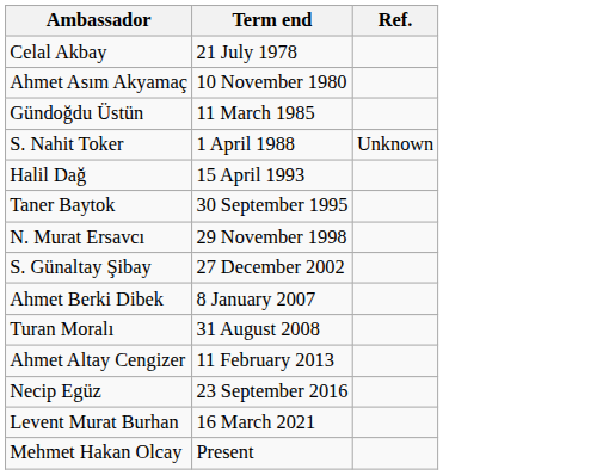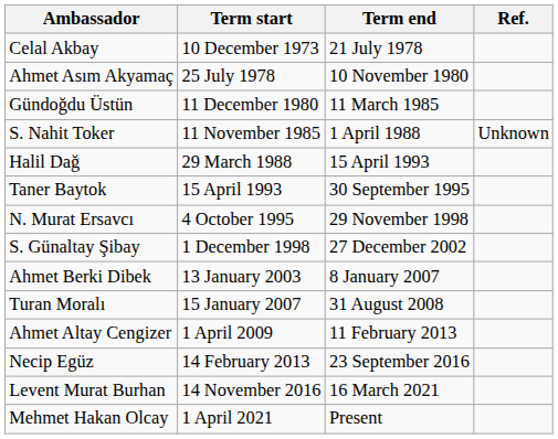 <table class="wikitable">
 <tr>
 <th>Ambassador</th>
+<th>Term start</th>
 <th>Term end</th>
 <th>Ref.</th>
 </tr>
 <tr>
 <td>Celal Akbay</td>
+<td>10 December 1973</td>
 <td>21 July 1978</td>
 <td></td>
 </tr>
 <tr>
 <td>Ahmet Asım Akyamaç</td>
+<td>25 July 1978</td>
 <td>10 November 1980</td>
 <td></td>
 </tr>
 <tr>
 <td>Gündoğdu Üstün</td>
+<td>11 December 1980</td>
 <td>11 March 1985</td>
 <td></td>
 </tr>
 <tr>
 <td>S. Nahit Toker</td>
+<td>11 November 1985</td>
 <td>1 April 1988</td>
 <td>Unknown</td>
 </tr>
 <tr>
 <td>Halil Dağ</td>
+<td>29 March 1988</td>
 <td>15 April 1993</td>
 <td></td>
 </tr>
 <tr>
 <td>Taner Baytok</td>
+<td>15 April 1993</td>
 <td>30 September 1995</td>
 <td></td>
 </tr>
 <tr>
 <td>N. Murat Ersavcı</td>
+<td>4 October 1995</td>
 <td>29 November 1998</td>
 <td></td>
 </tr>
 <tr>
 <td>S. Günaltay Şibay</td>
+<td>1 December 1998</td>
 <td>27 December 2002</td>
 <td></td>
 </tr>
 <tr>
 <td>Ahmet Berki Dibek</td>
+<td>13 January 2003</td>
 <td>8 January 2007</td>
 <td></td>
 </tr>
 <tr>
 <td>Turan Moralı</td>
+<td>15 January 2007</td>
 <td>31 August 2008</td>
 <td></td>
 </tr>
 <tr>
 <td>Ahmet Altay Cengizer</td>
+<td>1 April 2009</td>
 <td>11 February 2013</td>
 <td></td>
 </tr>
 <tr>
 <td>Necip Egüz</td>
+<td>14 February 2013</td>
 <td>23 September 2016</td>
 <td></td>
 </tr>
 <tr>
 <td>Levent Murat Burhan</td>
+<td>14 November 2016</td>
 <td>16 March 2021</td>
 <td></td>
 </tr>
 <tr>
 <td>Mehmet Hakan Olcay</td>
+<td>1 April 2021</td>
 <td>Present</td>
 <td></td>
 </tr>
 </table>
